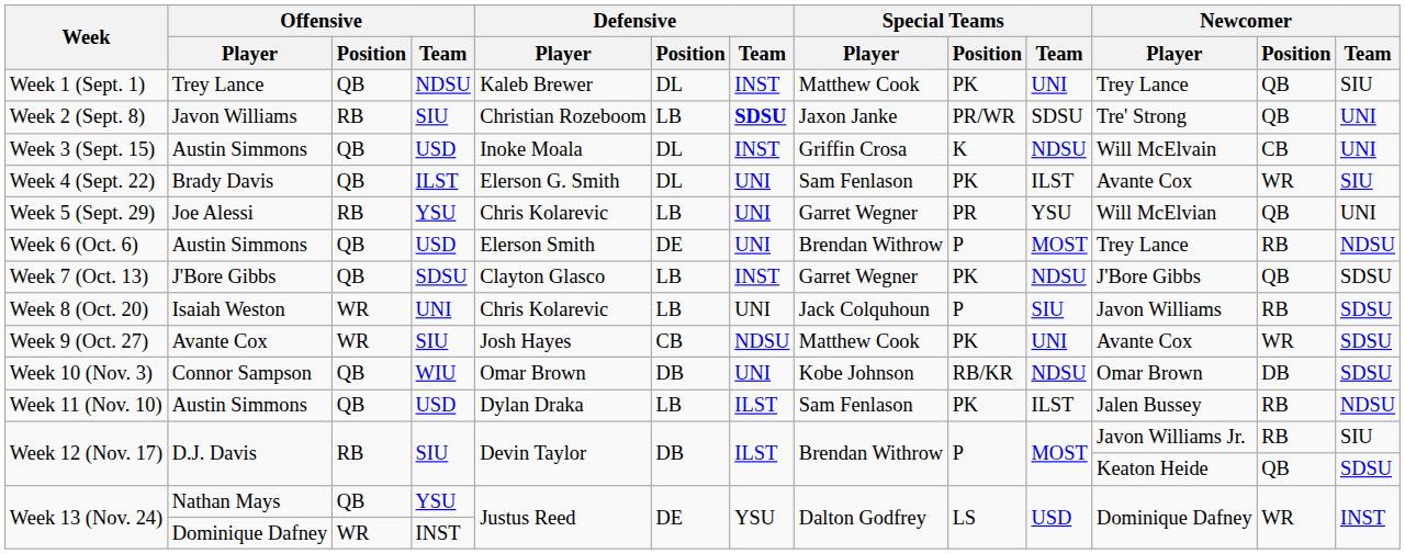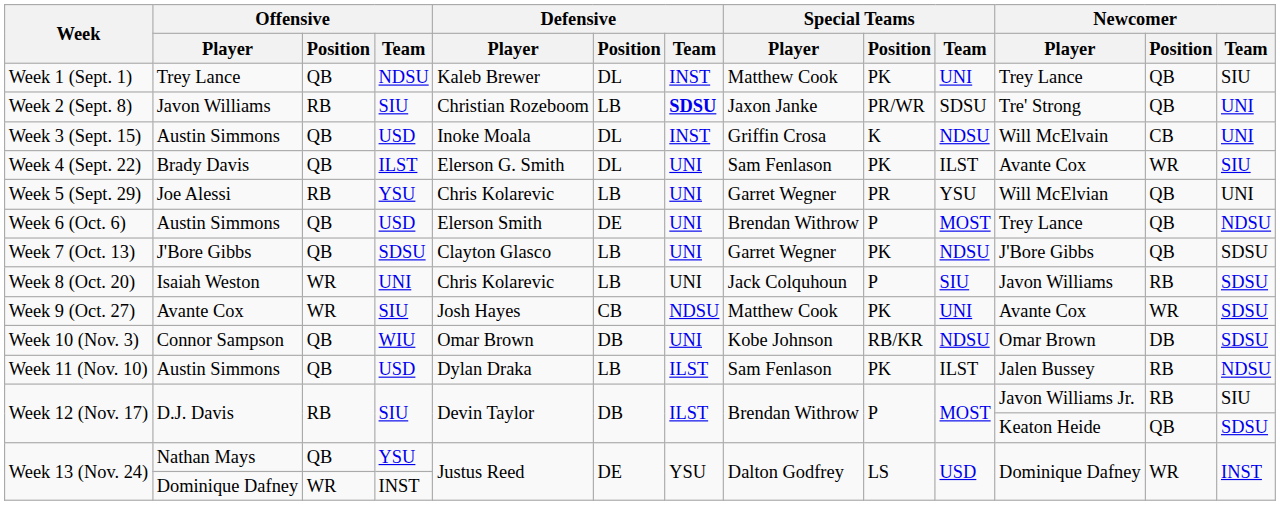 <table class="wikitable">
 <tr>
 <th rowspan="2">Week</th>
 <th colspan="3">Offensive</th>
 <th colspan="3">Defensive</th>
 <th colspan="3">Special Teams</th>
 <th colspan="3">Newcomer</th>
 </tr>
 <tr>
 <th>Player</th>
 <th>Position</th>
 <th>Team</th>
 <th>Player</th>
 <th>Position</th>
 <th>Team</th>
 <th>Player</th>
 <th>Position</th>
 <th>Team</th>
 <th>Player</th>
 <th>Position</th>
 <th>Team</th>
 </tr>
 <tr>
 <td>Week 1 (Sept. 1)</td>
 <td>Trey Lance</td>
 <td>QB</td>
 <td><a href='#'>NDSU</a></td>
 <td>Kaleb Brewer</td>
 <td>DL</td>
 <td><a href='#'>INST</a></td>
 <td>Matthew Cook</td>
 <td>PK</td>
 <td><a href='#'>UNI</a></td>
 <td>Trey Lance</td>
 <td>QB</td>
 <td>SIU</td>
 </tr>
 <tr>
 <td>Week 2 (Sept. 8)</td>
 <td>Javon Williams</td>
 <td>RB</td>
 <td><a href='#'>SIU</a></td>
 <td>Christian Rozeboom</td>
 <td>LB</td>
 <td><strong><a href='#'>SDSU</a></strong></td>
 <td>Jaxon Janke</td>
 <td>PR/WR</td>
 <td>SDSU</td>
 <td>Tre' Strong</td>
 <td>QB</td>
 <td><a href='#'>UNI</a></td>
 </tr>
 <tr>
 <td>Week 3 (Sept. 15)</td>
 <td>Austin Simmons</td>
 <td>QB</td>
 <td><a href='#'>USD</a></td>
 <td>Inoke Moala</td>
 <td>DL</td>
 <td><a href='#'>INST</a></td>
 <td>Griffin Crosa</td>
 <td>K</td>
 <td><a href='#'>NDSU</a></td>
 <td>Will McElvain</td>
 <td>CB</td>
 <td><a href='#'>UNI</a></td>
 </tr>
 <tr>
 <td>Week 4 (Sept. 22)</td>
 <td>Brady Davis</td>
 <td>QB</td>
 <td><a href='#'>ILST</a></td>
 <td>Elerson G. Smith</td>
 <td>DL</td>
 <td><a href='#'>UNI</a></td>
 <td>Sam Fenlason</td>
 <td>PK</td>
 <td>ILST</td>
 <td>Avante Cox</td>
 <td>WR</td>
 <td><a href='#'>SIU</a></td>
 </tr>
 <tr>
 <td>Week 5 (Sept. 29)</td>
 <td>Joe Alessi</td>
 <td>RB</td>
 <td><a href='#'>YSU</a></td>
 <td>Chris Kolarevic</td>
 <td>LB</td>
 <td><a href='#'>UNI</a></td>
 <td>Garret Wegner</td>
 <td>PR</td>
 <td>YSU</td>
 <td>Will McElvian</td>
 <td>QB</td>
 <td>UNI</td>
 </tr>
 <tr>
 <td>Week 6 (Oct. 6)</td>
 <td>Austin Simmons</td>
 <td>QB</td>
 <td><a href='#'>USD</a></td>
 <td>Elerson Smith</td>
 <td>DE</td>
 <td><a href='#'>UNI</a></td>
 <td>Brendan Withrow</td>
 <td>P</td>
 <td><a href='#'>MOST</a></td>
 <td>Trey Lance</td>
-<td>RB</td>
+<td>QB</td>
 <td><a href='#'>NDSU</a></td>
 </tr>
 <tr>
 <td>Week 7 (Oct. 13)</td>
 <td>J'Bore Gibbs</td>
 <td>QB</td>
 <td><a href='#'>SDSU</a></td>
 <td>Clayton Glasco</td>
 <td>LB</td>
-<td><a href='#'>INST</a></td>
+<td><a href='#'>UNI</a></td>
 <td>Garret Wegner</td>
 <td>PK</td>
 <td><a href='#'>NDSU</a></td>
 <td>J'Bore Gibbs</td>
 <td>QB</td>
 <td>SDSU</td>
 </tr>
 <tr>
 <td>Week 8 (Oct. 20)</td>
 <td>Isaiah Weston</td>
 <td>WR</td>
 <td><a href='#'>UNI</a></td>
 <td>Chris Kolarevic</td>
 <td>LB</td>
 <td>UNI</td>
 <td>Jack Colquhoun</td>
 <td>P</td>
 <td><a href='#'>SIU</a></td>
 <td>Javon Williams</td>
 <td>RB</td>
 <td><a href='#'>SDSU</a></td>
 </tr>
 <tr>
 <td>Week 9 (Oct. 27)</td>
 <td>Avante Cox</td>
 <td>WR</td>
 <td><a href='#'>SIU</a></td>
 <td>Josh Hayes</td>
 <td>CB</td>
 <td><a href='#'>NDSU</a></td>
 <td>Matthew Cook</td>
 <td>PK</td>
 <td><a href='#'>UNI</a></td>
 <td>Avante Cox</td>
 <td>WR</td>
 <td><a href='#'>SDSU</a></td>
 </tr>
 <tr>
 <td>Week 10 (Nov. 3)</td>
 <td>Connor Sampson</td>
 <td>QB</td>
 <td><a href='#'>WIU</a></td>
 <td>Omar Brown</td>
 <td>DB</td>
 <td><a href='#'>UNI</a></td>
 <td>Kobe Johnson</td>
 <td>RB/KR</td>
 <td><a href='#'>NDSU</a></td>
 <td>Omar Brown</td>
 <td>DB</td>
 <td><a href='#'>SDSU</a></td>
 </tr>
 <tr>
 <td>Week 11 (Nov. 10)</td>
 <td>Austin Simmons</td>
 <td>QB</td>
 <td><a href='#'>USD</a></td>
 <td>Dylan Draka</td>
 <td>LB</td>
 <td><a href='#'>ILST</a></td>
 <td>Sam Fenlason</td>
 <td>PK</td>
 <td>ILST</td>
 <td>Jalen Bussey</td>
 <td>RB</td>
 <td><a href='#'>NDSU</a></td>
 </tr>
 <tr>
 <td rowspan="2">Week 12 (Nov. 17)</td>
 <td rowspan="2">D.J. Davis</td>
 <td rowspan="2">RB</td>
 <td rowspan="2"><a href='#'>SIU</a></td>
 <td rowspan="2">Devin Taylor</td>
 <td rowspan="2">DB</td>
 <td rowspan="2"><a href='#'>ILST</a></td>
 <td rowspan="2">Brendan Withrow</td>
 <td rowspan="2">P</td>
 <td rowspan="2"><a href='#'>MOST</a></td>
 <td>Javon Williams Jr.</td>
 <td>RB</td>
 <td>SIU</td>
 </tr>
 <tr>
 <td>Keaton Heide</td>
 <td>QB</td>
 <td><a href='#'>SDSU</a></td>
 </tr>
 <tr>
 <td rowspan="2">Week 13 (Nov. 24)</td>
 <td>Nathan Mays</td>
 <td>QB</td>
 <td><a href='#'>YSU</a></td>
 <td rowspan="2">Justus Reed</td>
 <td rowspan="2">DE</td>
 <td rowspan="2">YSU</td>
 <td rowspan="2">Dalton Godfrey</td>
 <td rowspan="2">LS</td>
 <td rowspan="2"><a href='#'>USD</a></td>
 <td rowspan="2">Dominique Dafney</td>
 <td rowspan="2">WR</td>
 <td rowspan="2"><a href='#'>INST</a></td>
 </tr>
 <tr>
 <td>Dominique Dafney</td>
 <td>WR</td>
 <td>INST</td>
 </tr>
 </table>
